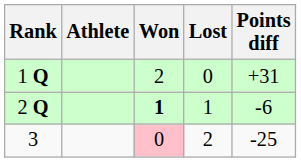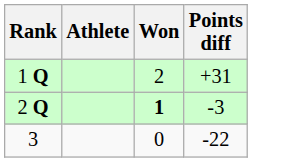 <table class="wikitable">
 <tr>
 <th>Rank</th>
 <th>Athlete</th>
 <th>Won</th>
-<th>Lost</th>
 <th>Points<br>diff</th>
 </tr>
 <tr bgcolor="#ccffcc">
 <td align="center">1 <strong>Q</strong></td>
 <td><strong></strong></td>
 <td align="center">2</td>
-<td align="center">0</td>
 <td align="center">+31</td>
 </tr>
 <tr bgcolor="#ccffcc">
 <td align="center">2 <strong>Q</strong></td>
 <td><strong></strong></td>
 <td align="center"><strong>1</strong></td>
-<td align="center">1</td>
-<td align="center">-6</td>
+<td align="center">-3</td>
 </tr>
 <tr>
 <td align="center">3 <strong></strong></td>
 <td></td>
-<td align="center" style="background: pink;">0</td>
-<td align="center">2</td>
-<td align="center">-25</td>
+<td align="center">0</td>
+<td align="center">-22</td>
 </tr>
 </table>
